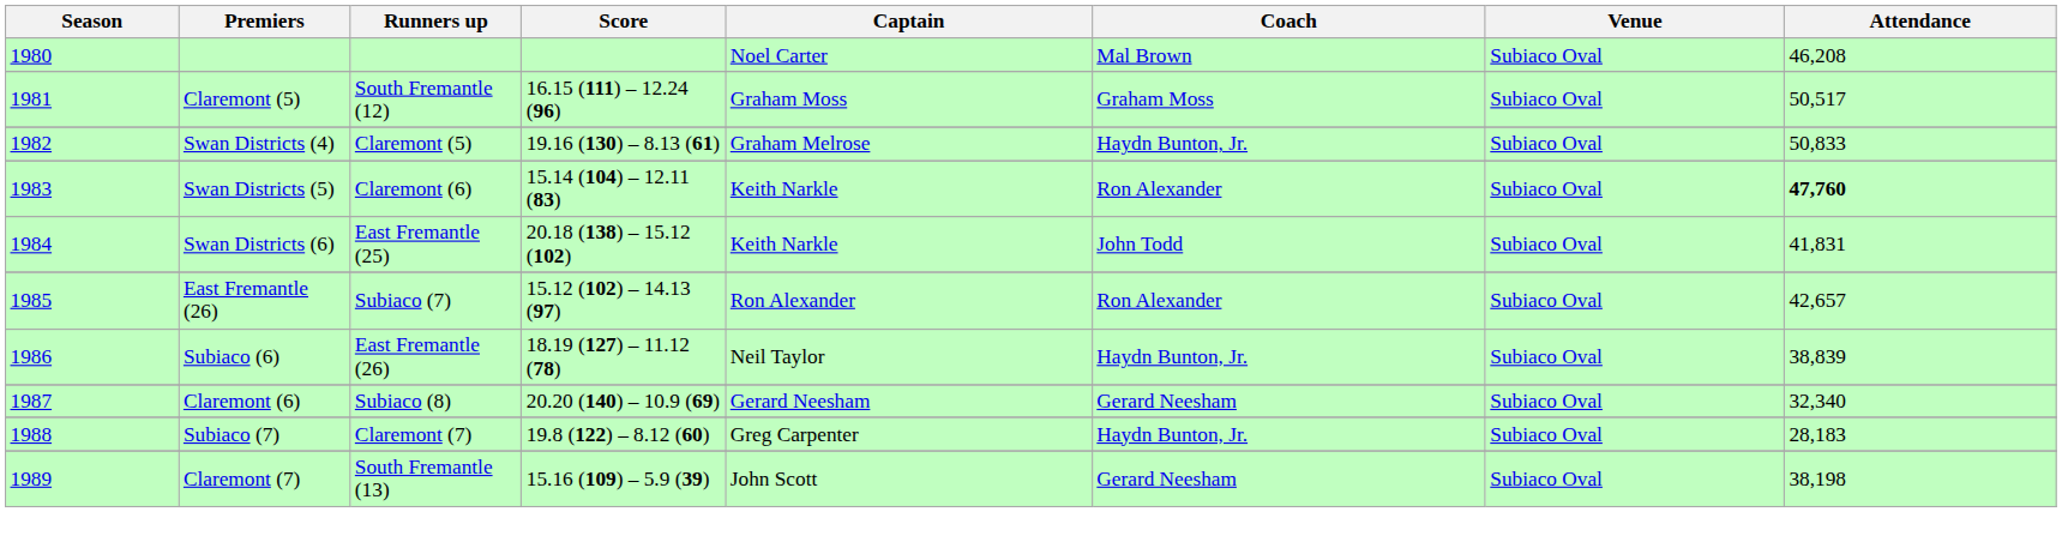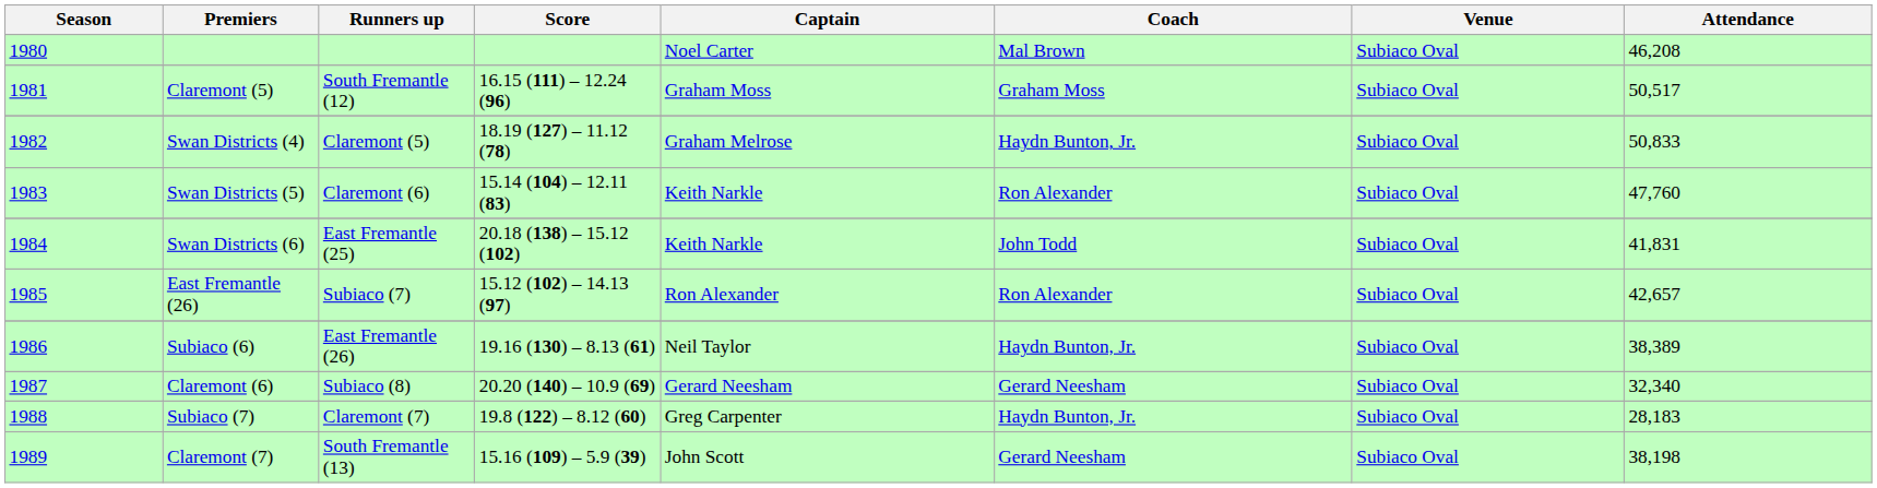 <table class="wikitable sortable" style="text-align:left; width:100%">
 <tr>
 <th>Season</th>
 <th scope="col" style="width: 125px;">Premiers</th>
 <th scope="col" style="width: 125px;">Runners up</th>
 <th scope="col" style="width: 150px;">Score</th>
 <th>Captain</th>
 <th>Coach</th>
 <th>Venue</th>
 <th>Attendance</th>
 </tr>
 <tr>
 </tr>
 <tr style="background:#C0FFC0;">
 <td><a href='#'>1980</a></td>
 <td></td>
 <td></td>
 <td></td>
 <td><a href='#'>Noel Carter</a></td>
 <td><a href='#'>Mal Brown</a></td>
 <td><a href='#'>Subiaco Oval</a></td>
 <td>46,208</td>
 </tr>
 <tr>
 </tr>
 <tr style="background:#C0FFC0;">
 <td><a href='#'>1981</a></td>
 <td><a href='#'>Claremont</a> (5)</td>
 <td><a href='#'>South Fremantle</a> (12)</td>
 <td>16.15 (<strong>111</strong>) – 12.24 (<strong>96</strong>)</td>
 <td><a href='#'>Graham Moss</a></td>
 <td><a href='#'>Graham Moss</a></td>
 <td><a href='#'>Subiaco Oval</a></td>
 <td>50,517</td>
 </tr>
 <tr>
 </tr>
 <tr style="background:#C0FFC0;">
 <td><a href='#'>1982</a></td>
 <td><a href='#'>Swan Districts</a> (4)</td>
 <td><a href='#'>Claremont</a> (5)</td>
-<td>19.16 (<strong>130</strong>) – 8.13 (<strong>61</strong>)</td>
+<td>18.19 (<strong>127</strong>) – 11.12 (<strong>78</strong>)</td>
 <td><a href='#'>Graham Melrose</a></td>
 <td><a href='#'>Haydn Bunton, Jr.</a></td>
 <td><a href='#'>Subiaco Oval</a></td>
 <td>50,833</td>
 </tr>
 <tr>
 </tr>
 <tr style="background:#C0FFC0;">
 <td><a href='#'>1983</a></td>
 <td><a href='#'>Swan Districts</a> (5)</td>
 <td><a href='#'>Claremont</a> (6)</td>
 <td>15.14 (<strong>104</strong>) – 12.11 (<strong>83</strong>)</td>
 <td><a href='#'>Keith Narkle</a></td>
 <td><a href='#'>Ron Alexander</a></td>
 <td><a href='#'>Subiaco Oval</a></td>
-<td><strong>47,760</strong></td>
+<td>47,760</td>
 </tr>
 <tr>
 </tr>
 <tr style="background:#C0FFC0;">
 <td><a href='#'>1984</a></td>
 <td><a href='#'>Swan Districts</a> (6)</td>
 <td><a href='#'>East Fremantle</a> (25)</td>
 <td>20.18 (<strong>138</strong>) – 15.12 (<strong>102</strong>)</td>
 <td><a href='#'>Keith Narkle</a></td>
 <td><a href='#'>John Todd</a></td>
 <td><a href='#'>Subiaco Oval</a></td>
 <td>41,831</td>
 </tr>
 <tr>
 </tr>
 <tr style="background:#C0FFC0;">
 <td><a href='#'>1985</a></td>
 <td><a href='#'>East Fremantle</a> (26)</td>
 <td><a href='#'>Subiaco</a> (7)</td>
 <td>15.12 (<strong>102</strong>) – 14.13 (<strong>97</strong>)</td>
 <td><a href='#'>Ron Alexander</a></td>
 <td><a href='#'>Ron Alexander</a></td>
 <td><a href='#'>Subiaco Oval</a></td>
 <td>42,657</td>
 </tr>
 <tr>
 </tr>
 <tr style="background:#C0FFC0;">
 <td><a href='#'>1986</a></td>
 <td><a href='#'>Subiaco</a> (6)</td>
 <td><a href='#'>East Fremantle</a> (26)</td>
-<td>18.19 (<strong>127</strong>) – 11.12 (<strong>78</strong>)</td>
+<td>19.16 (<strong>130</strong>) – 8.13 (<strong>61</strong>)</td>
 <td>Neil Taylor</td>
 <td><a href='#'>Haydn Bunton, Jr.</a></td>
 <td><a href='#'>Subiaco Oval</a></td>
-<td>38,839</td>
+<td>38,389</td>
 </tr>
 <tr>
 </tr>
 <tr style="background:#C0FFC0;">
 <td><a href='#'>1987</a></td>
 <td><a href='#'>Claremont</a> (6)</td>
 <td><a href='#'>Subiaco</a> (8)</td>
 <td>20.20 (<strong>140</strong>) – 10.9 (<strong>69</strong>)</td>
 <td><a href='#'>Gerard Neesham</a></td>
 <td><a href='#'>Gerard Neesham</a></td>
 <td><a href='#'>Subiaco Oval</a></td>
 <td>32,340</td>
 </tr>
 <tr>
 </tr>
 <tr style="background:#C0FFC0;">
 <td><a href='#'>1988</a></td>
 <td><a href='#'>Subiaco</a> (7)</td>
 <td><a href='#'>Claremont</a> (7)</td>
 <td>19.8 (<strong>122</strong>) – 8.12 (<strong>60</strong>)</td>
 <td>Greg Carpenter</td>
 <td><a href='#'>Haydn Bunton, Jr.</a></td>
 <td><a href='#'>Subiaco Oval</a></td>
 <td>28,183</td>
 </tr>
 <tr>
 </tr>
 <tr style="background:#C0FFC0;">
 <td><a href='#'>1989</a></td>
 <td><a href='#'>Claremont</a> (7)</td>
 <td><a href='#'>South Fremantle</a> (13)</td>
 <td>15.16 (<strong>109</strong>) – 5.9 (<strong>39</strong>)</td>
 <td>John Scott</td>
 <td><a href='#'>Gerard Neesham</a></td>
 <td><a href='#'>Subiaco Oval</a></td>
 <td>38,198</td>
 </tr>
 </table>
